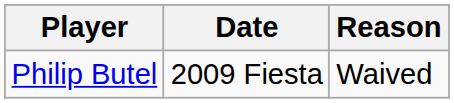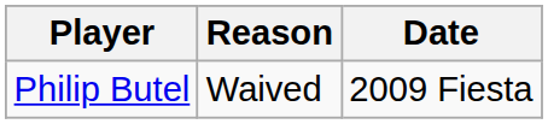 <table class="wikitable">
 <tr>
 <th>Player</th>
+<th>Reason</th>
 <th>Date</th>
-<th>Reason</th>
 </tr>
 <tr>
 <td><a href='#'>Philip Butel</a></td>
+<td>Waived</td>
 <td>2009 Fiesta</td>
-<td>Waived</td>
 </tr>
 </table>
